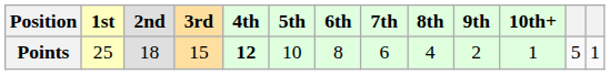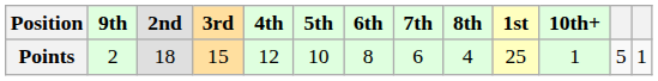 <table class="wikitable" style="font-size:85%; text-align:center">
 <tr>
 <th>Position</th>
-<td style="background:#ffffbf"> <strong>1st</strong> </td>
+<td style="background:#dfffdf"> <strong>9th</strong> </td>
 <td style="background:#dfdfdf"> <strong>2nd</strong> </td>
 <td style="background:#ffdf9f"> <strong>3rd</strong> </td>
 <td style="background:#dfffdf"> <strong>4th</strong> </td>
 <td style="background:#dfffdf"> <strong>5th</strong> </td>
 <td style="background:#dfffdf"> <strong>6th</strong> </td>
 <td style="background:#dfffdf"> <strong>7th</strong> </td>
 <td style="background:#dfffdf"> <strong>8th</strong> </td>
-<td style="background:#dfffdf"> <strong>9th</strong> </td>
+<td style="background:#ffffbf"> <strong>1st</strong> </td>
 <td style="background:#dfffdf"> <strong>10th+</strong> </td>
 <th></th>
 <th></th>
 </tr>
 <tr>
 <th>Points</th>
-<td style="background:#ffffbf">25</td>
+<td style="background:#dfffdf">2</td>
 <td style="background:#dfdfdf">18</td>
 <td style="background:#ffdf9f">15</td>
-<td style="background:#dfffdf"><strong>12</strong></td>
+<td style="background:#dfffdf">12</td>
 <td style="background:#dfffdf">10</td>
 <td style="background:#dfffdf">8</td>
 <td style="background:#dfffdf">6</td>
 <td style="background:#dfffdf">4</td>
-<td style="background:#dfffdf">2</td>
+<td style="background:#ffffbf">25</td>
 <td style="background:#dfffdf">1</td>
 <td>5</td>
 <td>1</td>
 </tr>
 </table>
